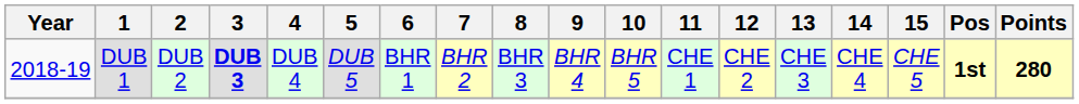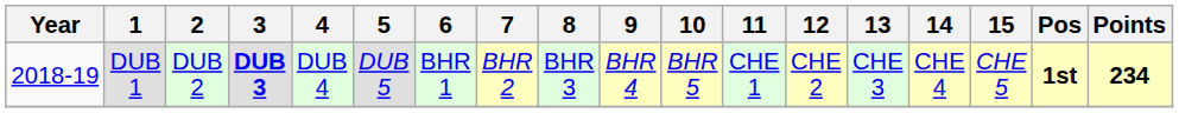 <table class="wikitable" style="text-align:center; font-size:85%">
 <tr>
 <th>Year</th>
 <th>1</th>
 <th>2</th>
 <th>3</th>
 <th>4</th>
 <th>5</th>
 <th>6</th>
 <th>7</th>
 <th>8</th>
 <th>9</th>
 <th>10</th>
 <th>11</th>
 <th>12</th>
 <th>13</th>
 <th>14</th>
 <th>15</th>
 <th>Pos</th>
 <th>Points</th>
 </tr>
 <tr>
 <td nowrap><a href='#'>2018-19</a></td>
 <td style="background:#DFDFDF;"><a href='#'>DUB<br>1</a><br></td>
 <td style="background:#DFFFDF;"><a href='#'>DUB<br>2</a><br></td>
 <td style="background:#DFDFDF;"><strong><a href='#'>DUB<br>3</a><br></strong></td>
 <td style="background:#DFFFDF;"><a href='#'>DUB<br>4</a><br></td>
 <td style="background:#DFDFDF;"><em><a href='#'>DUB<br>5</a></em><br></td>
 <td style="background:#DFFFDF;"><a href='#'>BHR<br>1</a><br></td>
 <td style="background:#FFFFBF;"><em><a href='#'>BHR<br>2</a></em><br></td>
 <td style="background:#DFFFDF;"><a href='#'>BHR<br>3</a><br></td>
 <td style="background:#FFFFBF;"><em><a href='#'>BHR<br>4</a></em><br></td>
 <td style="background:#FFFFBF;"><em><a href='#'>BHR<br>5</a></em><br></td>
 <td style="background:#DFFFDF;"><a href='#'>CHE<br>1</a><br></td>
 <td style="background:#FFFFBF;"><a href='#'>CHE<br>2</a><br></td>
 <td style="background:#DFFFDF;"><a href='#'>CHE<br>3</a><br></td>
 <td style="background:#FFFFBF;"><a href='#'>CHE<br>4</a><br></td>
 <td style="background:#FFFFBF;"><em><a href='#'>CHE<br>5</a></em><br></td>
 <th style="background:#FFFFBF;">1st</th>
-<th style="background:#FFFFBF;">280</th>
+<th style="background:#FFFFBF;">234</th>
 </tr>
 <tr>
 </tr>
 </table>
